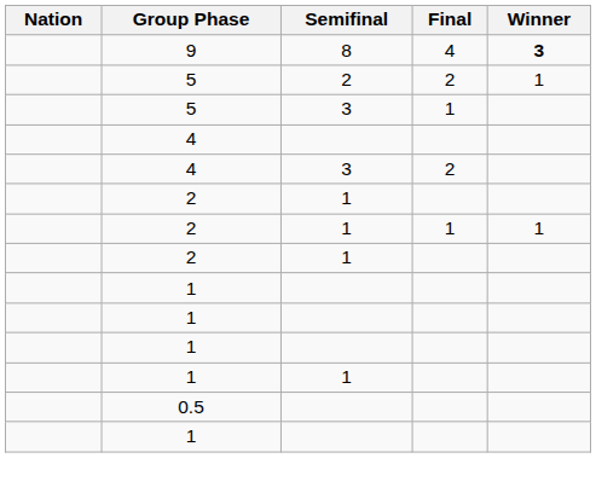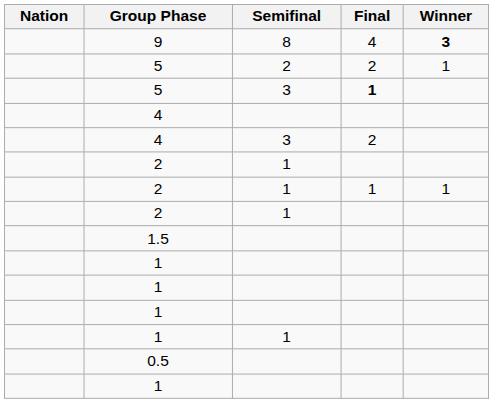 <table class="wikitable sortable" style="text-align: center; width:500px ">
 <tr>
 <th>Nation</th>
 <th>Group Phase</th>
 <th>Semifinal</th>
 <th>Final</th>
 <th>Winner</th>
 </tr>
 <tr>
 <td align=left></td>
 <td>9</td>
 <td>8</td>
 <td>4</td>
 <td><strong>3</strong></td>
 </tr>
 <tr>
 <td align=left></td>
 <td>5</td>
 <td>2</td>
 <td>2</td>
 <td>1</td>
 </tr>
 <tr>
 <td align=left></td>
 <td>5</td>
 <td>3</td>
-<td>1</td>
+<td><strong>1</strong></td>
 <td></td>
 </tr>
 <tr>
 <td align=left></td>
 <td>4</td>
 <td></td>
 <td></td>
 <td></td>
 </tr>
 <tr>
 <td align=left></td>
 <td>4</td>
 <td>3</td>
 <td>2</td>
 <td></td>
 </tr>
 <tr>
 <td align=left></td>
 <td>2</td>
 <td>1</td>
 <td></td>
 <td></td>
 </tr>
 <tr>
 <td align=left></td>
 <td>2</td>
 <td>1</td>
 <td>1</td>
 <td>1</td>
 </tr>
 <tr>
 <td align=left></td>
 <td>2</td>
 <td>1</td>
+<td></td>
+<td></td>
+</tr>
+<tr>
+<td align=left></td>
+<td>1.5</td>
+<td></td>
 <td></td>
 <td></td>
 </tr>
 <tr>
 <td align=left></td>
 <td>1</td>
 <td></td>
 <td></td>
 <td></td>
 </tr>
 <tr>
 <td align=left></td>
 <td>1</td>
 <td></td>
 <td></td>
 <td></td>
 </tr>
 <tr>
 <td align=left></td>
 <td>1</td>
 <td></td>
 <td></td>
 <td></td>
 </tr>
 <tr>
 <td align=left></td>
 <td>1</td>
 <td>1</td>
 <td></td>
 <td></td>
 </tr>
 <tr>
 <td align=left></td>
 <td>0.5</td>
 <td></td>
 <td></td>
 <td></td>
 </tr>
 <tr>
 <td align=left></td>
 <td>1</td>
 <td></td>
 <td></td>
 <td></td>
 </tr>
 </table>
